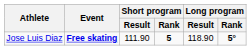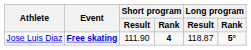 <table class="wikitable" border="1" style="font-size:90%">
 <tr>
 <th rowspan=2>Athlete</th>
 <th rowspan=2>Event</th>
 <th colspan=2>Short program</th>
 <th colspan=2>Long program</th>
 </tr>
 <tr>
 <th>Result</th>
 <th>Rank</th>
 <th>Result</th>
 <th>Rank</th>
 </tr>
 <tr>
 <td><a href='#'>Jose Luis Diaz</a></td>
 <td><strong><a href='#'>Free skating</a></strong></td>
 <td align=center>111.90</td>
-<td align=center><strong>5</strong></td>
-<td align=center>118.90</td>
+<td align=center><strong>4</strong></td>
+<td align=center>118.87</td>
 <td align=center><strong>5°</strong></td>
 </tr>
 </table>
